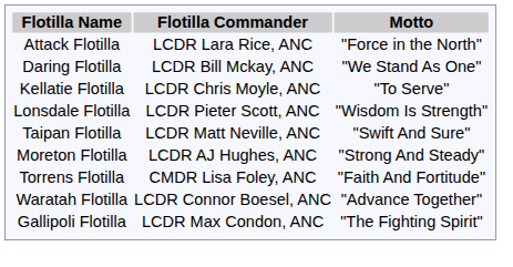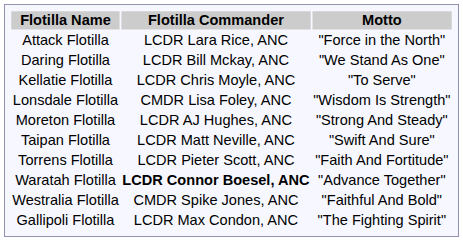 <table style="border:1px solid #8888aa; background:#f7f8ff; text-align:center; padding:5px;">
 <tr style="background:#CCCCCC">
 <th>Flotilla Name</th>
 <th>Flotilla Commander</th>
 <th>Motto</th>
 </tr>
 <tr>
 <td>Attack Flotilla</td>
 <td>LCDR Lara Rice, ANC</td>
 <td>"Force in the North"</td>
 </tr>
 <tr>
 <td>Daring Flotilla</td>
 <td>LCDR Bill Mckay, ANC</td>
 <td>"We Stand As One"</td>
 </tr>
 <tr>
 <td>Kellatie Flotilla</td>
 <td>LCDR Chris Moyle, ANC</td>
 <td>"To Serve"</td>
 </tr>
 <tr>
 <td>Lonsdale Flotilla</td>
-<td>LCDR Pieter Scott, ANC</td>
+<td>CMDR Lisa Foley, ANC</td>
 <td>"Wisdom Is Strength"</td>
+</tr>
+<tr>
+<td>Moreton Flotilla</td>
+<td>LCDR AJ Hughes, ANC</td>
+<td>"Strong And Steady"</td>
 </tr>
 <tr>
 <td>Taipan Flotilla</td>
 <td>LCDR Matt Neville, ANC</td>
 <td>"Swift And Sure"</td>
 </tr>
 <tr>
-<td>Moreton Flotilla</td>
-<td>LCDR AJ Hughes, ANC</td>
-<td>"Strong And Steady"</td>
-</tr>
-<tr>
 <td>Torrens Flotilla</td>
-<td>CMDR Lisa Foley, ANC</td>
+<td>LCDR Pieter Scott, ANC</td>
 <td>"Faith And Fortitude"</td>
 </tr>
 <tr>
 <td>Waratah Flotilla</td>
-<td>LCDR Connor Boesel, ANC</td>
+<td><strong>LCDR Connor Boesel, ANC</strong></td>
 <td>"Advance Together"</td>
+</tr>
+<tr>
+<td>Westralia Flotilla</td>
+<td>CMDR Spike Jones, ANC</td>
+<td>"Faithful And Bold"</td>
 </tr>
 <tr>
 <td>Gallipoli Flotilla</td>
 <td>LCDR Max Condon, ANC</td>
 <td>"The Fighting Spirit"</td>
 </tr>
 </table>
